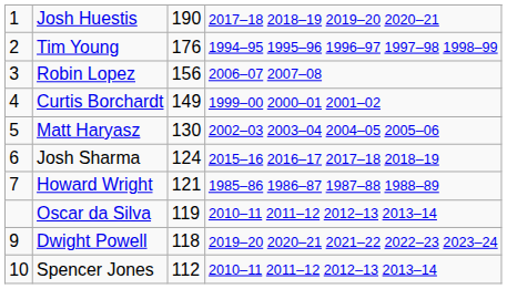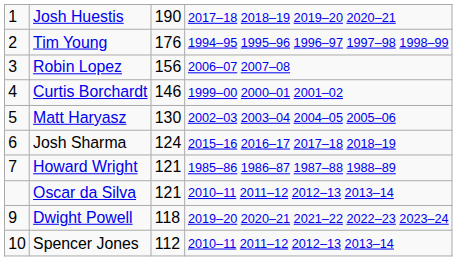 <table class="wikitable">
 <tr>
 </tr>
 <tr>
 <td>1</td>
 <td><a href='#'>Josh Huestis</a></td>
 <td>190</td>
 <td style="font-size:80%;"><a href='#'>2017–18</a> <a href='#'>2018–19</a> <a href='#'>2019–20</a> <a href='#'>2020–21</a></td>
 </tr>
 <tr>
 <td>2</td>
 <td><a href='#'>Tim Young</a></td>
 <td>176</td>
 <td style="font-size:80%;"><a href='#'>1994–95</a> <a href='#'>1995–96</a> <a href='#'>1996–97</a> <a href='#'>1997–98</a> <a href='#'>1998–99</a></td>
 </tr>
 <tr>
 <td>3</td>
 <td><a href='#'>Robin Lopez</a></td>
 <td>156</td>
 <td style="font-size:80%;"><a href='#'>2006–07</a> <a href='#'>2007–08</a></td>
 </tr>
 <tr>
 <td>4</td>
 <td><a href='#'>Curtis Borchardt</a></td>
-<td>149</td>
+<td>146</td>
 <td style="font-size:80%;"><a href='#'>1999–00</a> <a href='#'>2000–01</a> <a href='#'>2001–02</a></td>
 </tr>
 <tr>
 <td>5</td>
 <td><a href='#'>Matt Haryasz</a></td>
 <td>130</td>
 <td style="font-size:80%;"><a href='#'>2002–03</a> <a href='#'>2003–04</a> <a href='#'>2004–05</a> <a href='#'>2005–06</a></td>
 </tr>
 <tr>
 <td>6</td>
 <td>Josh Sharma</td>
 <td>124</td>
 <td style="font-size:80%;"><a href='#'>2015–16</a> <a href='#'>2016–17</a> <a href='#'>2017–18</a> <a href='#'>2018–19</a></td>
 </tr>
 <tr>
 <td>7</td>
 <td><a href='#'>Howard Wright</a></td>
 <td>121</td>
 <td style="font-size:80%;"><a href='#'>1985–86</a> <a href='#'>1986–87</a> <a href='#'>1987–88</a> <a href='#'>1988–89</a></td>
 </tr>
 <tr>
 <td></td>
 <td><a href='#'>Oscar da Silva</a></td>
-<td>119</td>
+<td>121</td>
 <td style="font-size:80%;"><a href='#'>2010–11</a> <a href='#'>2011–12</a> <a href='#'>2012–13</a> <a href='#'>2013–14</a></td>
 </tr>
 <tr>
 <td>9</td>
 <td><a href='#'>Dwight Powell</a></td>
 <td>118</td>
 <td style="font-size:80%;"><a href='#'>2019–20</a> <a href='#'>2020–21</a> <a href='#'>2021–22</a> <a href='#'>2022–23</a> <a href='#'>2023–24</a></td>
 </tr>
 <tr>
 <td>10</td>
 <td>Spencer Jones</td>
 <td>112</td>
 <td style="font-size:80%;"><a href='#'>2010–11</a> <a href='#'>2011–12</a> <a href='#'>2012–13</a> <a href='#'>2013–14</a></td>
 </tr>
 </table>
